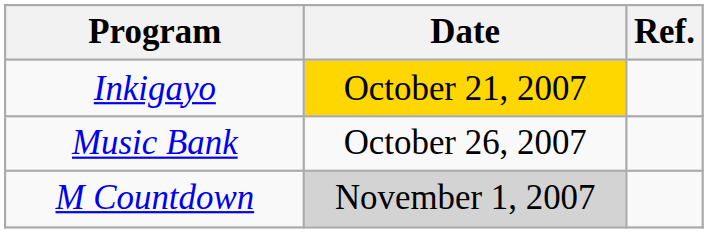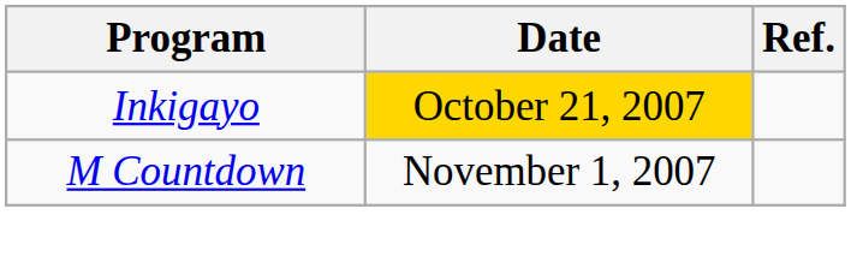 <table class="wikitable" style="text-align:center">
 <tr>
 <th width="130">Program</th>
 <th width="140">Date</th>
 <th>Ref.</th>
 </tr>
 <tr>
 <td><em><a href='#'>Inkigayo</a></em></td>
 <td style="background: gold;">October 21, 2007</td>
 <td></td>
 </tr>
 <tr>
-<td><em><a href='#'>Music Bank</a></em></td>
-<td>October 26, 2007</td>
-<td></td>
-</tr>
-<tr>
 <td><em><a href='#'>M Countdown</a></em></td>
-<td style="background: lightgrey;">November 1, 2007</td>
+<td>November 1, 2007</td>
 <td></td>
 </tr>
 </table>
